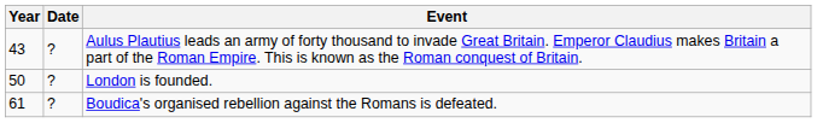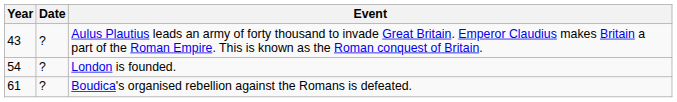 <table class="wikitable">
 <tr>
 <th>Year</th>
 <th>Date</th>
 <th>Event</th>
 </tr>
 <tr>
 <td>43</td>
 <td>?</td>
 <td><a href='#'>Aulus Plautius</a> leads an army of forty thousand to invade <a href='#'>Great Britain</a>. <a href='#'>Emperor Claudius</a> makes <a href='#'>Britain</a> a part of the <a href='#'>Roman Empire</a>. This is known as the <a href='#'>Roman conquest of Britain</a>.</td>
 </tr>
 <tr>
-<td>50</td>
+<td>54</td>
 <td>?</td>
 <td><a href='#'>London</a> is founded.</td>
 </tr>
 <tr>
 <td>61</td>
 <td>?</td>
 <td><a href='#'>Boudica</a>'s organised rebellion against the Romans is defeated.</td>
 </tr>
 </table>
